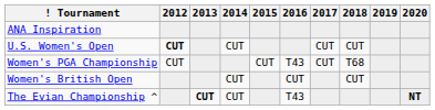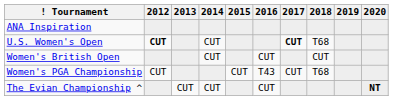 <table class="wikitable" style="font-size:95%;text-align:center;">
 <tr>
 <th>! Tournament</th>
 <th>2012</th>
 <th>2013</th>
 <th>2014</th>
 <th>2015</th>
 <th>2016</th>
 <th>2017</th>
 <th>2018</th>
 <th>2019</th>
 <th>2020</th>
 </tr>
 <tr>
 <td align=left><a href='#'>ANA Inspiration</a></td>
 <td style="background:#eeeeee;"></td>
 <td style="background:#eeeeee;"></td>
 <td style="background:#eeeeee;"></td>
 <td style="background:#eeeeee;"></td>
 <td style="background:#eeeeee;"></td>
 <td style="background:#eeeeee;"></td>
 <td style="background:#eeeeee;"></td>
 <td style="background:#eeeeee;"></td>
 <td style="background:#eeeeee;"></td>
 </tr>
 <tr>
 <td align=left><a href='#'>U.S. Women's Open</a></td>
 <td><strong>CUT</strong></td>
 <td style="background:#eeeeee;"></td>
 <td>CUT</td>
 <td style="background:#eeeeee;"></td>
 <td style="background:#eeeeee;"></td>
+<td><strong>CUT</strong></td>
+<td>T68</td>
+<td style="background:#eeeeee;"></td>
+<td style="background:#eeeeee;"></td>
+</tr>
+<tr>
+<td align=left><a href='#'>Women's British Open</a></td>
+<td style="background:#eeeeee;"></td>
+<td style="background:#eeeeee;"></td>
 <td>CUT</td>
+<td style="background:#eeeeee;"></td>
+<td>CUT</td>
+<td style="background:#eeeeee;"></td>
 <td>CUT</td>
 <td style="background:#eeeeee;"></td>
 <td style="background:#eeeeee;"></td>
 </tr>
 <tr>
 <td align=left><a href='#'>Women's PGA Championship</a></td>
 <td>CUT</td>
 <td style="background:#eeeeee;"></td>
 <td style="background:#eeeeee;"></td>
 <td>CUT</td>
 <td>T43</td>
 <td>CUT</td>
 <td>T68</td>
 <td style="background:#eeeeee;"></td>
 <td style="background:#eeeeee;"></td>
 </tr>
 <tr>
-<td align=left><a href='#'>Women's British Open</a></td>
-<td style="background:#eeeeee;"></td>
-<td style="background:#eeeeee;"></td>
+<td align=left><a href='#'>The Evian Championship</a> ^</td>
+<td style="background:#eeeeee;" colspan=1></td>
+<td>CUT</td>
 <td>CUT</td>
 <td style="background:#eeeeee;"></td>
 <td>CUT</td>
-<td style="background:#eeeeee;"></td>
-<td>CUT</td>
-<td style="background:#eeeeee;"></td>
-<td style="background:#eeeeee;"></td>
-</tr>
-<tr>
-<td align=left><a href='#'>The Evian Championship</a> ^</td>
-<td style="background:#eeeeee;" colspan=1></td>
-<td><strong>CUT</strong></td>
-<td>CUT</td>
-<td style="background:#eeeeee;"></td>
-<td>T43</td>
 <td style="background:#eeeeee;"></td>
 <td style="background:#eeeeee;"></td>
 <td style="background:#eeeeee;"></td>
 <td style="background:#eeeeee;"><strong>NT</strong></td>
 </tr>
 </table>
